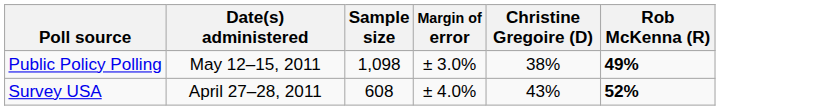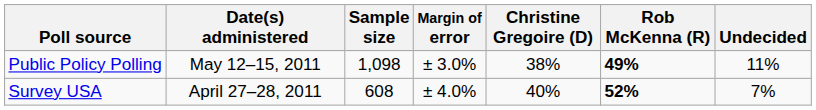 <table class="wikitable">
 <tr valign= bottom>
 <th>Poll source</th>
 <th style="width:160px;">Date(s)<br>administered</th>
 <th class=small>Sample<br>size</th>
 <th><small>Margin of</small><br>error</th>
 <th width=100px>Christine<br>Gregoire (D)</th>
 <th width=100px>Rob<br>McKenna (R)</th>
+<th>Undecided</th>
 </tr>
 <tr>
 <td><a href='#'>Public Policy Polling</a></td>
 <td align=center>May 12–15, 2011</td>
 <td align=center>1,098</td>
 <td align=center>± 3.0%</td>
 <td align=center>38%</td>
 <td><strong>49%</strong></td>
+<td align=center>11%</td>
 </tr>
 <tr>
 <td><a href='#'>Survey USA</a></td>
 <td align=center>April 27–28, 2011</td>
 <td align=center>608</td>
 <td align=center>± 4.0%</td>
-<td align=center>43%</td>
+<td align=center>40%</td>
 <td><strong>52%</strong></td>
+<td align=center>7%</td>
 </tr>
 </table>
